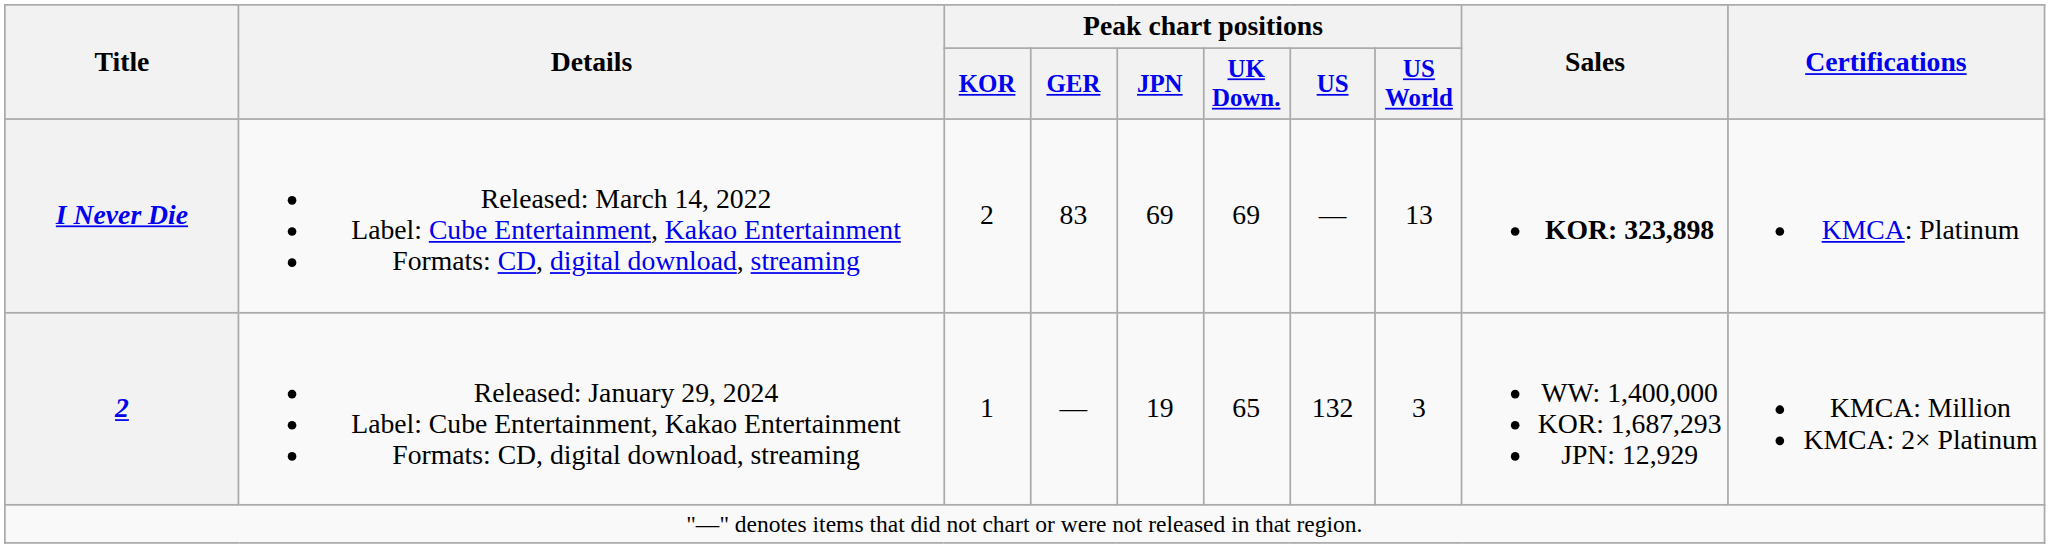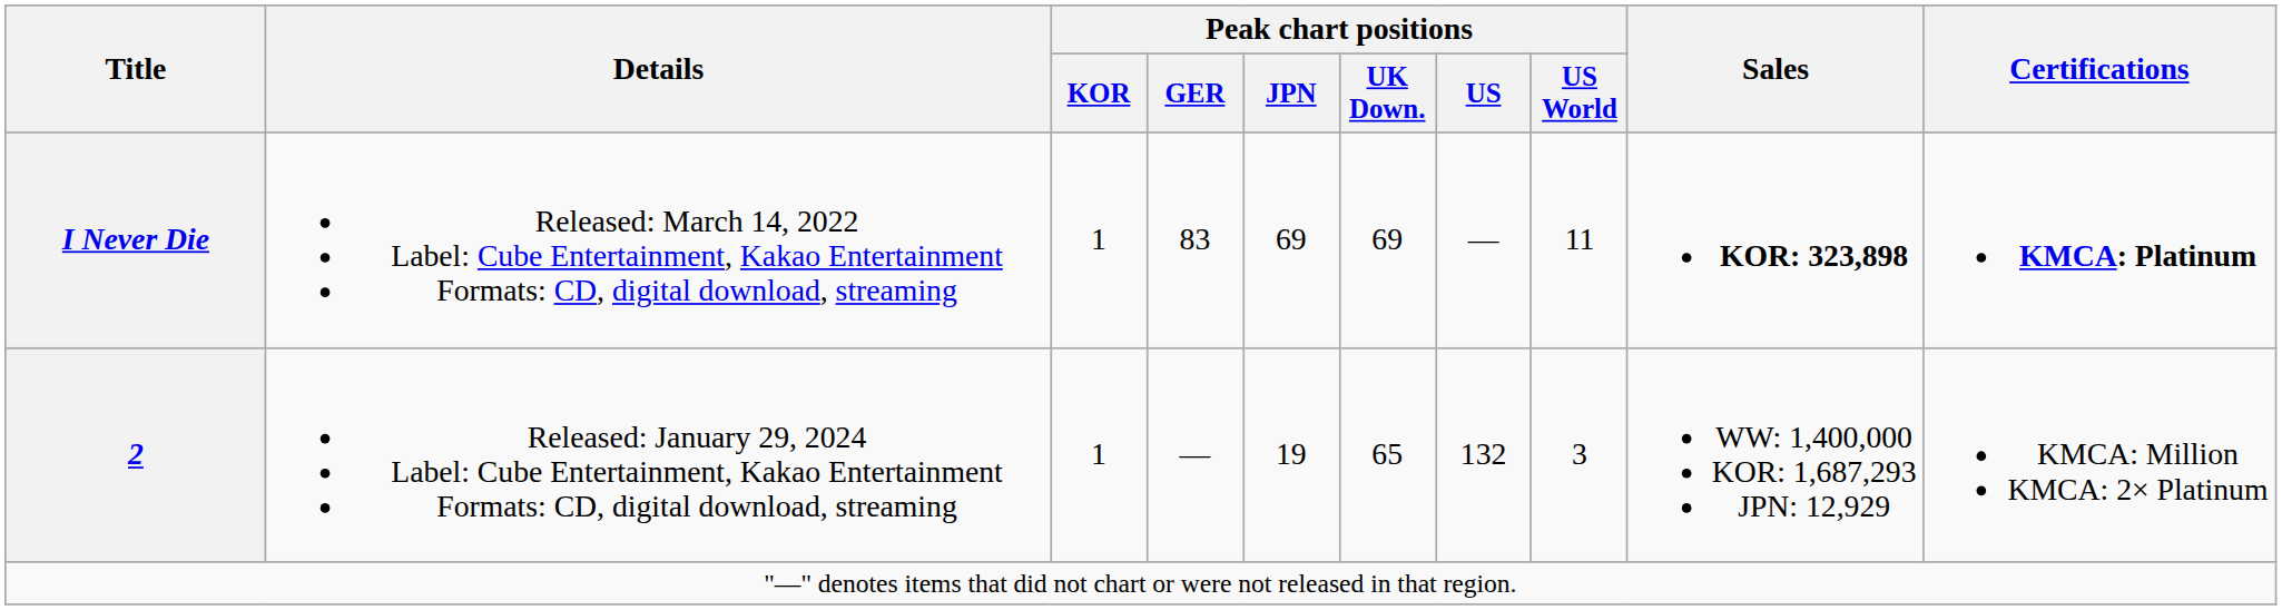 <table class="wikitable plainrowheaders" style="text-align:center">
 <tr>
 <th scope="col" rowspan="2" style="width:8em">Title</th>
 <th scope="col" rowspan="2" style="width:25em">Details</th>
 <th scope="col" colspan="6">Peak chart positions</th>
 <th scope="col" rowspan="2">Sales</th>
 <th scope="col" rowspan="2"><a href='#'>Certifications</a><br></th>
 </tr>
 <tr>
 <th scope="col" style="width:3em;font-size:90%"><a href='#'>KOR</a><br></th>
 <th scope="col" style="width:3em;font-size:90%"><a href='#'>GER</a><br></th>
 <th scope="col" style="width:3em;font-size:90%"><a href='#'>JPN</a><br></th>
 <th scope="col" style="width:3em;font-size:90%"><a href='#'>UK Down.</a><br></th>
 <th scope="col" style="width:3em;font-size:90%"><a href='#'>US</a><br></th>
 <th scope="col" style="width:3em;font-size:90%"><a href='#'>US World</a><br></th>
 </tr>
 <tr>
 <th scope="row"><em><a href='#'>I Never Die</a></em></th>
 <td><br><ul><li>Released: March 14, 2022</li><li>Label: <a href='#'>Cube Entertainment</a>, <a href='#'>Kakao Entertainment</a></li><li>Formats: <a href='#'>CD</a>, <a href='#'>digital download</a>, <a href='#'>streaming</a></li></ul></td>
-<td>2</td>
+<td>1</td>
 <td>83</td>
 <td>69</td>
 <td>69</td>
 <td>—</td>
-<td>13</td>
+<td>11</td>
 <td><strong><br><ul><li>KOR: 323,898</li></ul></strong></td>
-<td><br><ul><li><a href='#'>KMCA</a>: Platinum</li></ul></td>
+<td><strong><br><ul><li><a href='#'>KMCA</a>: Platinum</li></ul></strong></td>
 </tr>
 <tr>
 <th scope="row"><em><a href='#'>2</a></em></th>
 <td><br><ul><li>Released: January 29, 2024</li><li>Label: Cube Entertainment, Kakao Entertainment</li><li>Formats: CD, digital download, streaming</li></ul></td>
 <td>1</td>
 <td>—</td>
 <td>19</td>
 <td>65</td>
 <td>132</td>
 <td>3</td>
 <td><br><ul><li>WW: 1,400,000</li><li>KOR: 1,687,293</li><li>JPN: 12,929</li></ul></td>
 <td><br><ul><li>KMCA: Million</li><li>KMCA: 2× Platinum </li></ul></td>
 </tr>
 <tr>
 <td colspan="11" style="font-size:85%">"—" denotes items that did not chart or were not released in that region.</td>
 </tr>
 </table>
